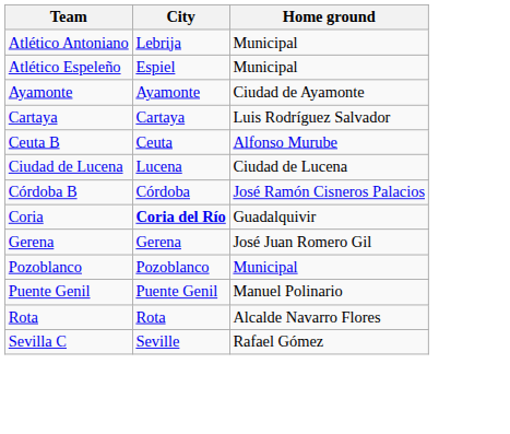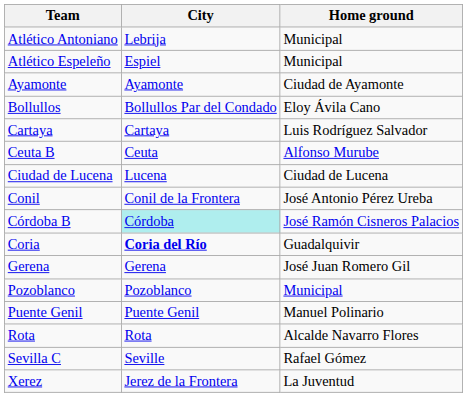 <table class="wikitable sortable">
 <tr>
 <th>Team</th>
 <th>City</th>
 <th>Home ground</th>
 </tr>
 <tr>
 <td><a href='#'>Atlético Antoniano</a></td>
 <td><a href='#'>Lebrija</a></td>
 <td>Municipal</td>
 </tr>
 <tr>
 <td><a href='#'>Atlético Espeleño</a></td>
 <td><a href='#'>Espiel</a></td>
 <td>Municipal</td>
 </tr>
 <tr>
 <td><a href='#'>Ayamonte</a></td>
 <td><a href='#'>Ayamonte</a></td>
 <td>Ciudad de Ayamonte</td>
 </tr>
 <tr>
+<td><a href='#'>Bollullos</a></td>
+<td><a href='#'>Bollullos Par del Condado</a></td>
+<td>Eloy Ávila Cano</td>
+</tr>
+<tr>
 <td><a href='#'>Cartaya</a></td>
 <td><a href='#'>Cartaya</a></td>
 <td>Luis Rodríguez Salvador</td>
 </tr>
 <tr>
 <td><a href='#'>Ceuta B</a></td>
 <td><a href='#'>Ceuta</a></td>
 <td><a href='#'>Alfonso Murube</a></td>
 </tr>
 <tr>
 <td><a href='#'>Ciudad de Lucena</a></td>
 <td><a href='#'>Lucena</a></td>
 <td>Ciudad de Lucena</td>
 </tr>
 <tr>
+<td><a href='#'>Conil</a></td>
+<td><a href='#'>Conil de la Frontera</a></td>
+<td>José Antonio Pérez Ureba</td>
+</tr>
+<tr>
 <td><a href='#'>Córdoba B</a></td>
-<td><a href='#'>Córdoba</a></td>
+<td style="background: paleturquoise;"><a href='#'>Córdoba</a></td>
 <td><a href='#'>José Ramón Cisneros Palacios</a></td>
 </tr>
 <tr>
 <td><a href='#'>Coria</a></td>
 <td><strong><a href='#'>Coria del Río</a></strong></td>
 <td>Guadalquivir</td>
 </tr>
 <tr>
 <td><a href='#'>Gerena</a></td>
 <td><a href='#'>Gerena</a></td>
 <td>José Juan Romero Gil</td>
 </tr>
 <tr>
 <td><a href='#'>Pozoblanco</a></td>
 <td><a href='#'>Pozoblanco</a></td>
 <td><a href='#'>Municipal</a></td>
 </tr>
 <tr>
 <td><a href='#'>Puente Genil</a></td>
 <td><a href='#'>Puente Genil</a></td>
 <td>Manuel Polinario</td>
 </tr>
 <tr>
 <td><a href='#'>Rota</a></td>
 <td><a href='#'>Rota</a></td>
 <td>Alcalde Navarro Flores</td>
 </tr>
 <tr>
 <td><a href='#'>Sevilla C</a></td>
 <td><a href='#'>Seville</a></td>
 <td>Rafael Gómez</td>
 </tr>
+<tr>
+<td><a href='#'>Xerez</a></td>
+<td><a href='#'>Jerez de la Frontera</a></td>
+<td>La Juventud</td>
+</tr>
 </table>
